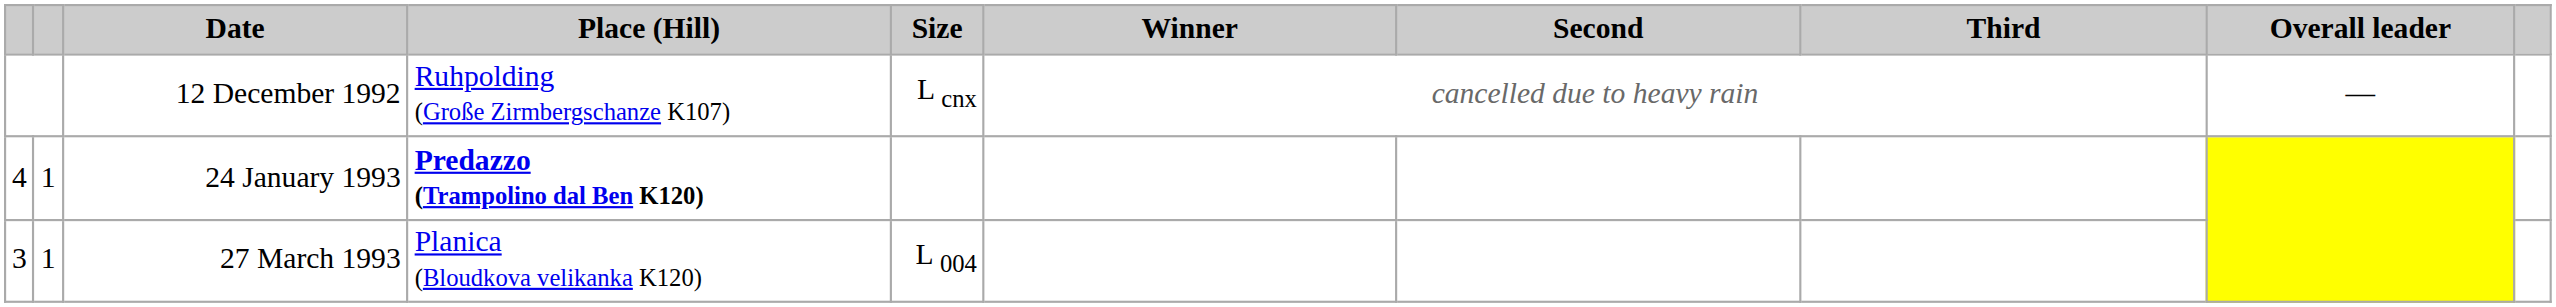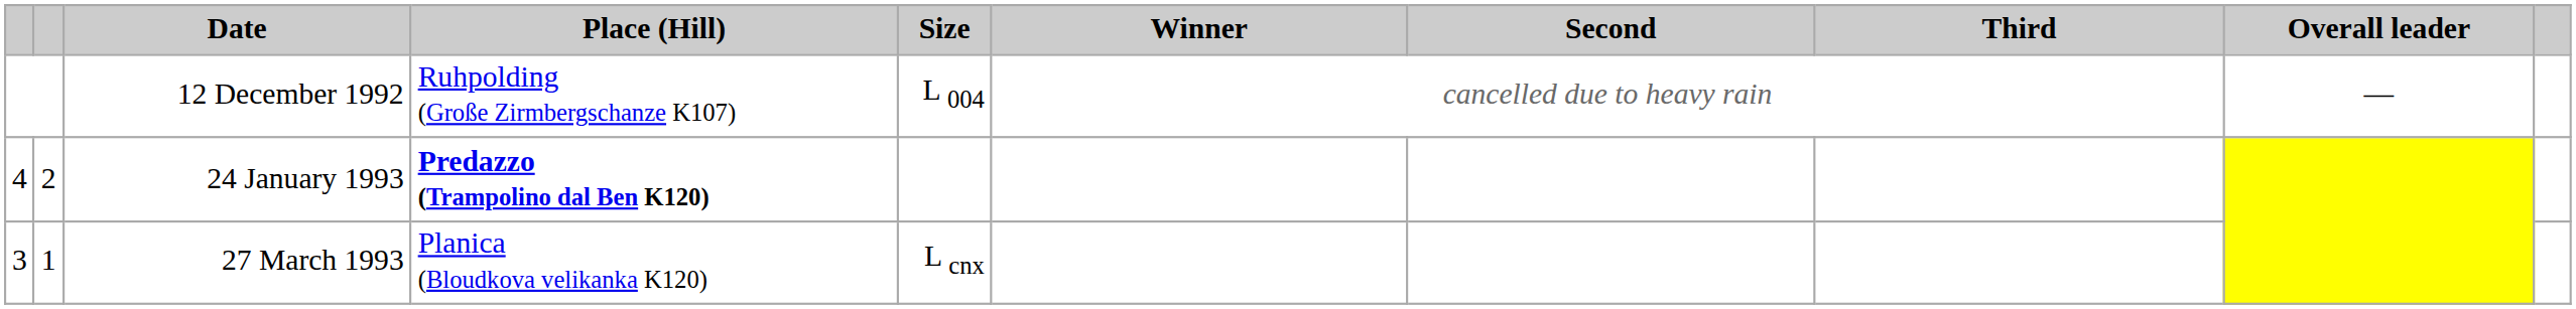 <table class="wikitable plainrowheaders" style="background:#fff; font-size:86%; line-height:16px; border:grey solid 1px; border-collapse:collapse;">
 <tr style="background:#ccc; text-align:center;">
 <th scope="col" style="background:#ccc; width=30 px;"></th>
 <th scope="col" style="background:#ccc; width=30 px;"></th>
 <th scope="col" style="background:#ccc; width:154px;">Date</th>
 <th scope="col" style="background:#ccc; width:218px;">Place (Hill)</th>
 <th scope="col" style="background:#ccc; width:37px;">Size</th>
 <th scope="col" style="background:#ccc; width:185px;">Winner</th>
 <th scope="col" style="background:#ccc; width:182px;">Second</th>
 <th scope="col" style="background:#ccc; width:182px;">Third</th>
 <th scope="col" style="background:#ccc; width:137px;">Overall leader</th>
 <th scope="col" style="background:#ccc; width:10px;"></th>
 </tr>
 <tr>
 <td colspan=2></td>
 <td align=right>12 December 1992</td>
 <td> <a href='#'>Ruhpolding</a><br><small>(<a href='#'>Große Zirmbergschanze</a> K107)</small></td>
-<td align=right>L <sub>cnx</sub></td>
+<td align=right>L <sub>004</sub></td>
 <td colspan=3 align=center style=color:#696969><em>cancelled due to heavy rain</em></td>
 <td bgcolor=white align=center>—</td>
 <td bgcolor=white></td>
 </tr>
 <tr>
 <td align=center>4</td>
-<td align=center>1</td>
+<td align=center>2</td>
 <td align=right>24 January 1993</td>
 <td><strong> <a href='#'>Predazzo</a><br><small>(<a href='#'>Trampolino dal Ben</a> K120)</small></strong></td>
 <td align=right></td>
 <td></td>
 <td></td>
 <td></td>
 <td bgcolor=yellow rowspan=2></td>
 <td></td>
 </tr>
 <tr>
 <td align=center>3</td>
 <td align=center>1</td>
 <td align=right>27 March 1993</td>
 <td> <a href='#'>Planica</a><br><small>(<a href='#'>Bloudkova velikanka</a> K120)</small></td>
-<td align=right>L <sub>004</sub></td>
+<td align=right>L <sub>cnx</sub></td>
 <td></td>
 <td></td>
 <td></td>
 <td></td>
 </tr>
 </table>
